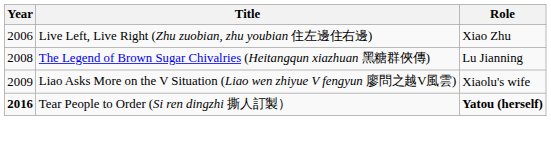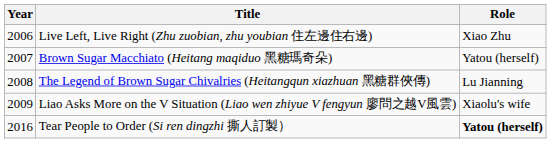 <table class="wikitable sortable">
 <tr>
 <th>Year</th>
 <th>Title</th>
 <th>Role</th>
 </tr>
 <tr>
 <td>2006</td>
 <td>Live Left, Live Right (<em>Zhu zuobian, zhu youbian</em> 住左邊住右邊)</td>
 <td>Xiao Zhu</td>
 </tr>
 <tr>
+<td>2007</td>
+<td><a href='#'>Brown Sugar Macchiato</a> (<em>Heitang maqiduo</em> 黑糖瑪奇朵)</td>
+<td>Yatou (herself)</td>
+</tr>
+<tr>
 <td>2008</td>
 <td><a href='#'>The Legend of Brown Sugar Chivalries</a> (<em>Heitangqun xiazhuan</em> 黑糖群俠傳)</td>
 <td>Lu Jianning</td>
 </tr>
 <tr>
 <td>2009</td>
 <td>Liao Asks More on the V Situation (<em>Liao wen zhiyue V fengyun</em> 廖問之越V風雲)</td>
 <td>Xiaolu's wife</td>
 </tr>
 <tr>
-<td><strong>2016</strong></td>
+<td>2016</td>
 <td>Tear People to Order (<em>Si ren dingzhi</em> 撕人訂製）</td>
 <td><strong>Yatou (herself)</strong></td>
 </tr>
 </table>
